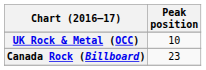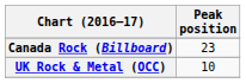 <table class="wikitable sortable plainrowheaders" style="text-align:center">
 <tr>
 <th scope="col">Chart (2016–17)</th>
 <th scope="col">Peak<br> position</th>
+</tr>
+<tr>
+</tr>
+<tr>
+<th scope="row">Canada <a href='#'>Rock</a> (<em><a href='#'>Billboard</a></em>)</th>
+<td>23</td>
 </tr>
 <tr>
 </tr>
 <tr>
 <th scope="row"><a href='#'>UK Rock & Metal</a> (<a href='#'>OCC</a>)</th>
 <td>10</td>
 </tr>
 <tr>
 </tr>
 <tr>
-<th scope="row">Canada <a href='#'>Rock</a> (<em><a href='#'>Billboard</a></em>)</th>
-<td>23</td>
-</tr>
-<tr>
-</tr>
-<tr>
 </tr>
 <tr>
 </tr>
 </table>
